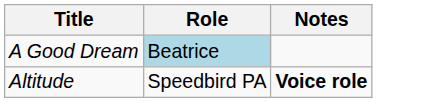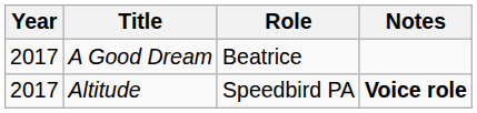 <table class="wikitable">
 <tr>
+<th>Year</th>
 <th>Title</th>
 <th>Role</th>
 <th>Notes</th>
 </tr>
 <tr>
+<td>2017</td>
 <td><em>A Good Dream</em></td>
-<td style="background: lightblue;">Beatrice</td>
+<td>Beatrice</td>
 <td></td>
 </tr>
 <tr>
+<td>2017</td>
 <td><em>Altitude</em></td>
 <td>Speedbird PA</td>
 <td><strong>Voice role</strong></td>
 </tr>
 </table>
